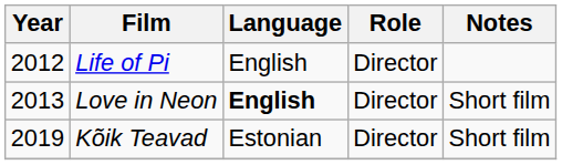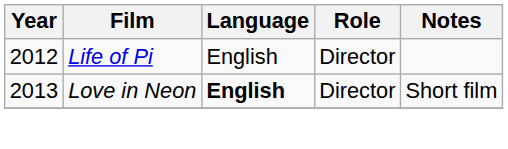 <table class="wikitable">
 <tr>
 <th scope="col">Year</th>
 <th scope="col">Film</th>
 <th scope="col">Language</th>
 <th scope="col">Role</th>
 <th class="unsortable" scope="col">Notes</th>
 </tr>
 <tr>
 <td>2012</td>
 <td><em><a href='#'>Life of Pi</a></em></td>
 <td>English</td>
 <td>Director</td>
 <td></td>
 </tr>
 <tr>
 <td>2013</td>
 <td><em>Love in Neon</em></td>
 <td><strong>English</strong></td>
 <td>Director</td>
 <td>Short film</td>
 </tr>
 <tr>
-<td>2019</td>
-<td><em>Kõik Teavad</em></td>
-<td>Estonian</td>
-<td>Director</td>
-<td>Short film</td>
-</tr>
-<tr>
 </tr>
 </table>
